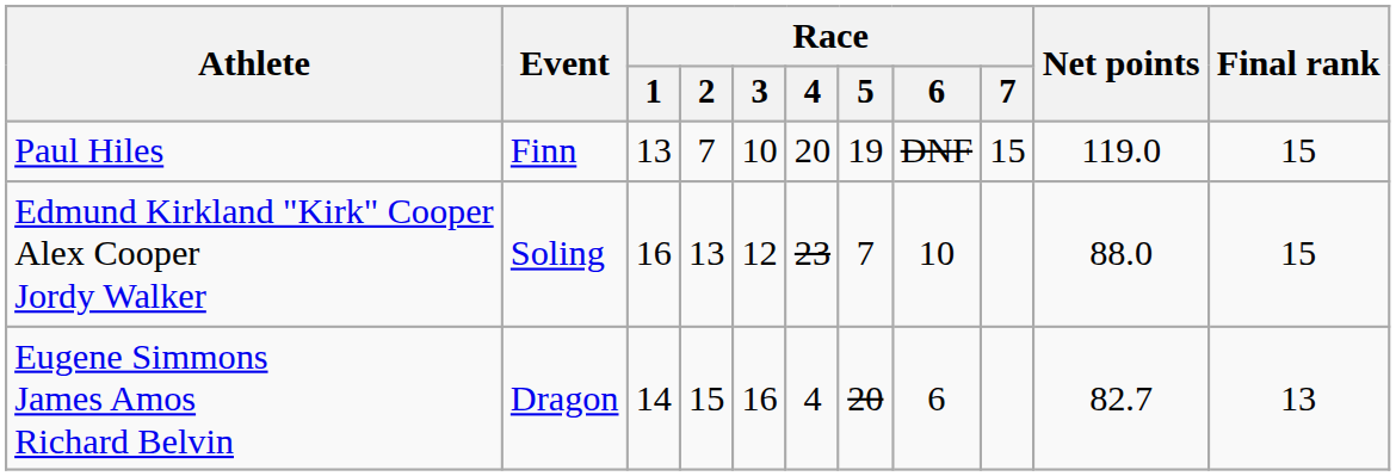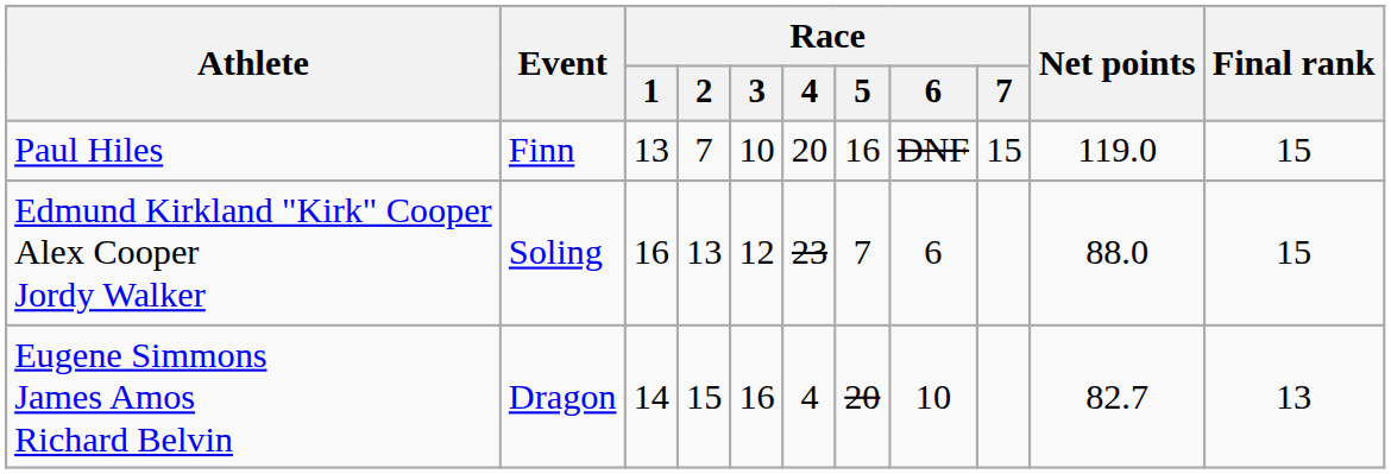 <table class="wikitable" style="font-size:90%">
 <tr>
 <th rowspan=2>Athlete</th>
 <th rowspan=2>Event</th>
 <th colspan=7>Race</th>
 <th rowspan=2>Net points</th>
 <th rowspan=2>Final rank</th>
 </tr>
 <tr style="font-size:95%">
 <th>1</th>
 <th>2</th>
 <th>3</th>
 <th>4</th>
 <th>5</th>
 <th>6</th>
 <th>7</th>
 </tr>
 <tr align=center>
 <td align=left><a href='#'>Paul Hiles</a></td>
 <td align=left><a href='#'>Finn</a></td>
 <td>13</td>
 <td>7</td>
 <td>10</td>
 <td>20</td>
-<td>19</td>
+<td>16</td>
 <td><s>DNF</s></td>
 <td>15</td>
 <td>119.0</td>
 <td>15</td>
 </tr>
 <tr align=center>
 <td align=left><a href='#'>Edmund Kirkland "Kirk" Cooper</a> <br> Alex Cooper <br> <a href='#'>Jordy Walker</a></td>
 <td align=left><a href='#'>Soling</a></td>
 <td>16</td>
 <td>13</td>
 <td>12</td>
 <td><s>23</s></td>
 <td>7</td>
-<td>10</td>
+<td>6</td>
 <td></td>
 <td>88.0</td>
 <td>15</td>
 </tr>
 <tr align=center>
 <td align=left><a href='#'>Eugene Simmons</a> <br> <a href='#'>James Amos</a><br> <a href='#'>Richard Belvin</a></td>
 <td align=left><a href='#'>Dragon</a></td>
 <td>14</td>
 <td>15</td>
 <td>16</td>
 <td>4</td>
 <td><s>20</s></td>
-<td>6</td>
+<td>10</td>
 <td></td>
 <td>82.7</td>
 <td>13</td>
 </tr>
 </table>
